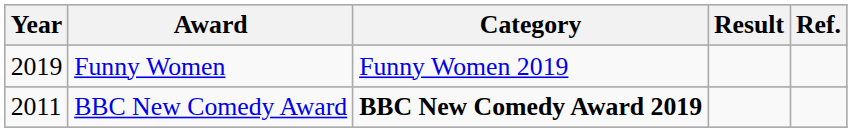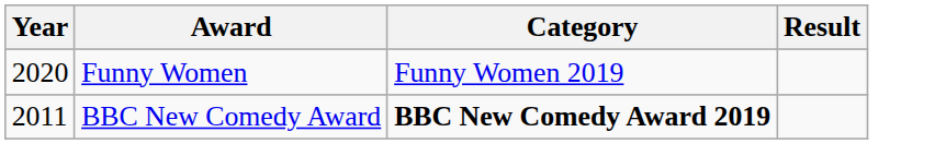 <table class="wikitable sortable">
 <tr>
 <th scope=col>Year</th>
 <th scope=col>Award</th>
 <th scope=col>Category</th>
 <th scope=col>Result</th>
-<th scope=col class=unsortable>Ref.</th>
 </tr>
 <tr>
-<td>2019</td>
+<td>2020</td>
 <td><a href='#'>Funny Women</a></td>
 <td><a href='#'>Funny Women 2019</a></td>
-<td></td>
 <td></td>
 </tr>
 <tr>
 <td>2011</td>
 <td><a href='#'>BBC New Comedy Award</a></td>
 <td><strong>BBC New Comedy Award 2019</strong></td>
 <td></td>
-<td></td>
 </tr>
 </table>
